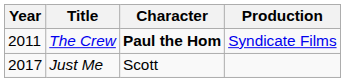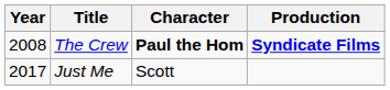 <table class="wikitable">
 <tr>
 <th>Year</th>
 <th>Title</th>
 <th>Character</th>
 <th>Production</th>
 </tr>
 <tr>
-<td>2011</td>
+<td>2008</td>
 <td><em><a href='#'>The Crew</a></em></td>
 <td><strong>Paul the Hom</strong></td>
-<td><a href='#'>Syndicate Films</a></td>
+<td><strong><a href='#'>Syndicate Films</a></strong></td>
 </tr>
 <tr>
 <td>2017</td>
 <td><em>Just Me</em></td>
 <td>Scott</td>
 <td Mickey Jones></td>
 </tr>
 </table>
